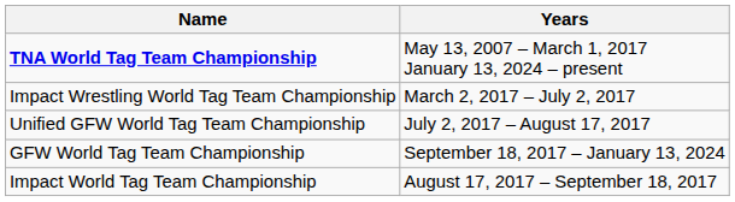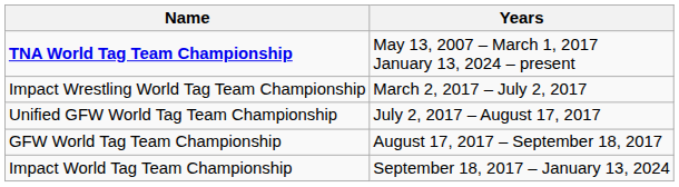 <table class="wikitable">
 <tr>
 <th>Name</th>
 <th>Years</th>
 </tr>
 <tr>
 <td><strong><a href='#'>TNA World Tag Team Championship</a></strong></td>
 <td>May 13, 2007 – March 1, 2017<br>January 13, 2024 – present</td>
 </tr>
 <tr>
 <td>Impact Wrestling World Tag Team Championship</td>
 <td>March 2, 2017 – July 2, 2017</td>
 </tr>
 <tr>
 <td>Unified GFW World Tag Team Championship</td>
 <td>July 2, 2017 – August 17, 2017</td>
 </tr>
 <tr>
 <td>GFW World Tag Team Championship</td>
-<td>September 18, 2017 – January 13, 2024</td>
+<td>August 17, 2017 – September 18, 2017</td>
 </tr>
 <tr>
 <td>Impact World Tag Team Championship</td>
-<td>August 17, 2017 – September 18, 2017</td>
+<td>September 18, 2017 – January 13, 2024</td>
 </tr>
 </table>
